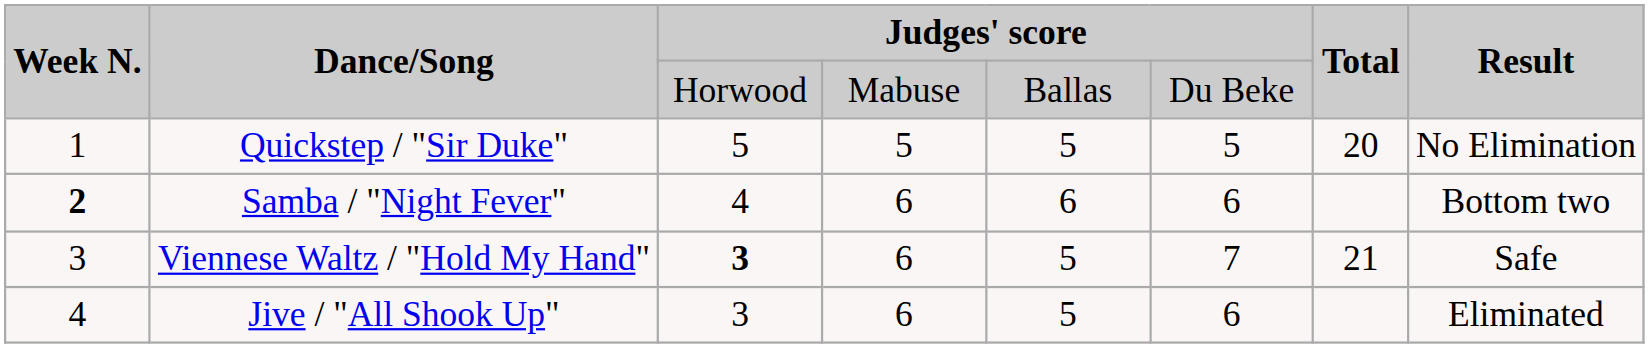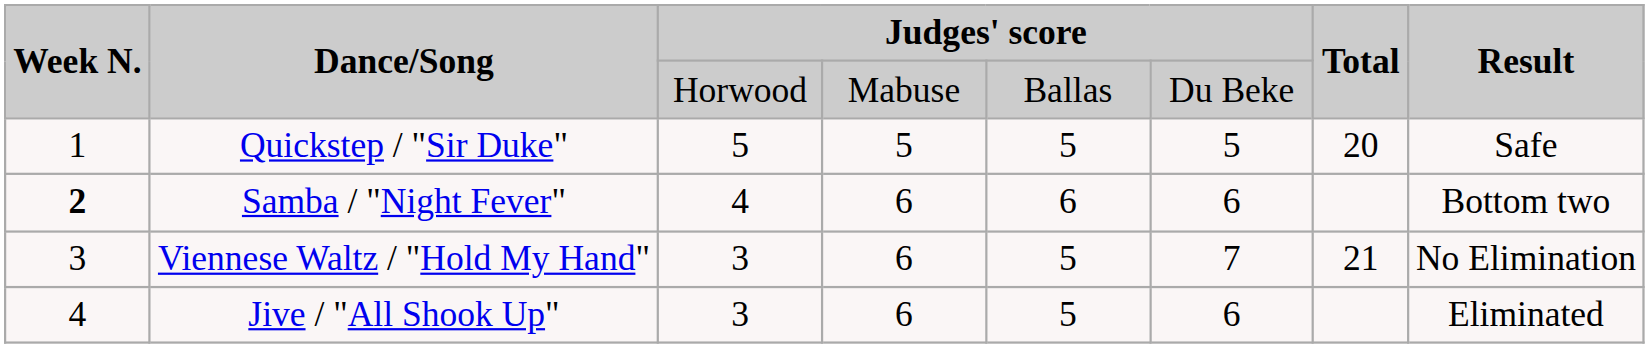 <table class="wikitable">
 <tr>
 <td rowspan="2" style="background:#CCCCCC;" align="Center"><strong>Week N.</strong></td>
 <td rowspan="2" style="background:#CCCCCC;" align="Center"><strong>Dance/Song</strong></td>
 <td colspan="4" style="background:#CCCCCC;" align="Center"><strong>Judges' score</strong></td>
 <td rowspan="2" style="background:#CCCCCC;" align="Center"><strong>Total</strong></td>
 <td rowspan="2" style="background:#CCCCCC;" align="Center"><strong>Result</strong></td>
 </tr>
 <tr>
 <td style="background:#CCCCCC;" width="10%" align="center">Horwood</td>
 <td style="background:#CCCCCC;" width="10%" align="center">Mabuse</td>
 <td style="background:#CCCCCC;" width="10%" align="center">Ballas</td>
 <td style="background:#CCCCCC;" width="10%" align="center">Du Beke</td>
 </tr>
 <tr>
 <td style="text-align:center; background:#faf6f6;">1</td>
 <td style="text-align:center; background:#faf6f6;"><a href='#'>Quickstep</a> / "<a href='#'>Sir Duke</a>"</td>
 <td style="text-align:center; background:#faf6f6;">5</td>
 <td style="text-align:center; background:#faf6f6;">5</td>
 <td style="text-align:center; background:#faf6f6;">5</td>
 <td style="text-align:center; background:#faf6f6;">5</td>
 <td style="text-align:center; background:#faf6f6;">20</td>
-<td style="text-align:center; background:#faf6f6;">No Elimination</td>
+<td style="text-align:center; background:#faf6f6;">Safe</td>
 </tr>
 <tr>
 <td style="text-align:center; background:#faf6f6;"><strong>2</strong></td>
 <td style="text-align:center; background:#faf6f6;"><a href='#'>Samba</a> / "<a href='#'>Night Fever</a>"</td>
 <td style="text-align:center; background:#faf6f6;">4</td>
 <td style="text-align:center; background:#faf6f6;">6</td>
 <td style="text-align:center; background:#faf6f6;">6</td>
 <td style="text-align:center; background:#faf6f6;">6</td>
 <td style="text-align:center; background:#faf6f6;"></td>
 <td style="text-align:center; background:#faf6f6;">Bottom two</td>
 </tr>
 <tr>
 <td style="text-align:center; background:#faf6f6;">3</td>
 <td style="text-align:center; background:#faf6f6;"><a href='#'>Viennese Waltz</a> / "<a href='#'>Hold My Hand</a>"</td>
-<td style="text-align:center; background:#faf6f6;"><strong>3</strong></td>
+<td style="text-align:center; background:#faf6f6;">3</td>
 <td style="text-align:center; background:#faf6f6;">6</td>
 <td style="text-align:center; background:#faf6f6;">5</td>
 <td style="text-align:center; background:#faf6f6;">7</td>
 <td style="text-align:center; background:#faf6f6;">21</td>
-<td style="text-align:center; background:#faf6f6;">Safe</td>
+<td style="text-align:center; background:#faf6f6;">No Elimination</td>
 </tr>
 <tr>
 <td style="text-align:center; background:#faf6f6;">4</td>
 <td style="text-align:center; background:#faf6f6;"><a href='#'>Jive</a> / "<a href='#'>All Shook Up</a>"</td>
 <td style="text-align:center; background:#faf6f6;">3</td>
 <td style="text-align:center; background:#faf6f6;">6</td>
 <td style="text-align:center; background:#faf6f6;">5</td>
 <td style="text-align:center; background:#faf6f6;">6</td>
 <td style="text-align:center; background:#faf6f6;"></td>
 <td style="text-align:center; background:#faf6f6;">Eliminated</td>
 </tr>
 </table>
